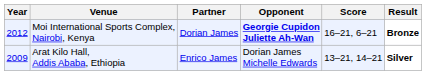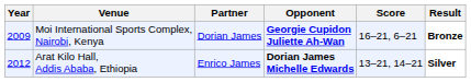 <table class="sortable wikitable" style="font-size: 90%;">
 <tr>
 <th>Year</th>
 <th>Venue</th>
 <th>Partner</th>
 <th>Opponent</th>
 <th>Score</th>
 <th>Result</th>
 </tr>
 <tr style="background:#ECF2FF">
-<td align="center"><a href='#'>2012</a></td>
+<td align="center"><a href='#'>2009</a></td>
 <td align="left">Moi International Sports Complex,<br><a href='#'>Nairobi</a>, Kenya</td>
 <td align="left"> <a href='#'>Dorian James</a></td>
 <td align="left"><strong> <a href='#'>Georgie Cupidon</a><br> <a href='#'>Juliette Ah-Wan</a></strong></td>
 <td align="left">16–21, 6–21</td>
 <td style="text-align:left; background:white"> <strong>Bronze</strong></td>
 </tr>
 <tr style="background:#ECF2FF">
-<td align="center"><a href='#'>2009</a></td>
+<td align="center"><a href='#'>2012</a></td>
 <td align="left">Arat Kilo Hall,<br><a href='#'>Addis Ababa</a>, Ethiopia</td>
 <td align="left"> <a href='#'>Enrico James</a></td>
-<td align="left"> Dorian James<br> <a href='#'>Michelle Edwards</a></td>
+<td align="left"><strong> Dorian James<br> <a href='#'>Michelle Edwards</a></strong></td>
 <td align="left">13–21, 14–21</td>
 <td style="text-align:left; background:white"> <strong>Silver</strong></td>
 </tr>
 </table>
